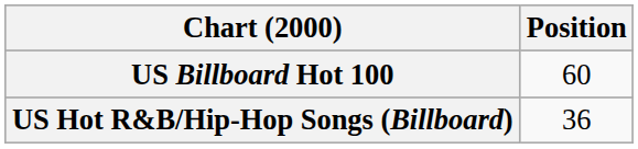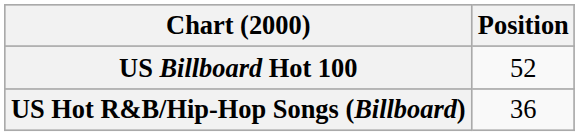 <table class="wikitable sortable plainrowheaders">
 <tr>
 <th>Chart (2000)</th>
 <th>Position</th>
 </tr>
 <tr>
 <th scope="row">US <em>Billboard</em> Hot 100</th>
-<td style="text-align:center;">60</td>
+<td style="text-align:center;">52</td>
 </tr>
 <tr>
 <th scope="row">US Hot R&B/Hip-Hop Songs (<em>Billboard</em>)</th>
 <td style="text-align:center;">36</td>
 </tr>
 </table>
